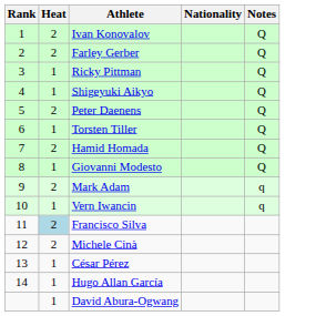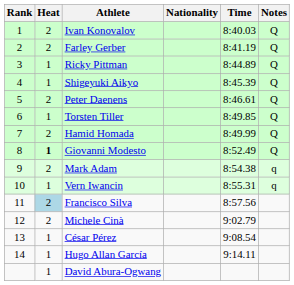 <table class="wikitable sortable" style="text-align:center">
 <tr>
 <th>Rank</th>
 <th>Heat</th>
 <th>Athlete</th>
 <th>Nationality</th>
+<th>Time</th>
 <th>Notes</th>
 </tr>
 <tr bgcolor=ccffcc>
 <td>1</td>
 <td>2</td>
 <td align=left><a href='#'>Ivan Konovalov</a></td>
 <td align=left></td>
+<td>8:40.03</td>
 <td>Q</td>
 </tr>
 <tr bgcolor=ccffcc>
 <td>2</td>
 <td>2</td>
 <td align=left><a href='#'>Farley Gerber</a></td>
 <td align=left></td>
+<td>8:41.19</td>
 <td>Q</td>
 </tr>
 <tr bgcolor=ccffcc>
 <td>3</td>
 <td>1</td>
 <td align=left><a href='#'>Ricky Pittman</a></td>
 <td align=left></td>
+<td>8:44.89</td>
 <td>Q</td>
 </tr>
 <tr bgcolor=ccffcc>
 <td>4</td>
 <td>1</td>
 <td align=left><a href='#'>Shigeyuki Aikyo</a></td>
 <td align=left></td>
+<td>8:45.39</td>
 <td>Q</td>
 </tr>
 <tr bgcolor=ccffcc>
 <td>5</td>
 <td>2</td>
 <td align=left><a href='#'>Peter Daenens</a></td>
 <td align=left></td>
+<td>8:46.61</td>
 <td>Q</td>
 </tr>
 <tr bgcolor=ccffcc>
 <td>6</td>
 <td>1</td>
 <td align=left><a href='#'>Torsten Tiller</a></td>
 <td align=left></td>
+<td>8:49.85</td>
 <td>Q</td>
 </tr>
 <tr bgcolor=ccffcc>
 <td>7</td>
 <td>2</td>
 <td align=left><a href='#'>Hamid Homada</a></td>
 <td align=left></td>
+<td>8:49.99</td>
 <td>Q</td>
 </tr>
 <tr bgcolor=ccffcc>
 <td>8</td>
-<td>1</td>
+<td><strong>1</strong></td>
 <td align=left><a href='#'>Giovanni Modesto</a></td>
 <td align=left></td>
+<td>8:52.49</td>
 <td>Q</td>
 </tr>
 <tr bgcolor=ddffdd>
 <td>9</td>
 <td>2</td>
 <td align=left><a href='#'>Mark Adam</a></td>
 <td align=left></td>
+<td>8:54.38</td>
 <td>q</td>
 </tr>
 <tr bgcolor=ddffdd>
 <td>10</td>
 <td>1</td>
 <td align=left><a href='#'>Vern Iwancin</a></td>
 <td align=left></td>
+<td>8:55.31</td>
 <td>q</td>
 </tr>
 <tr>
 <td>11</td>
 <td style="background: lightblue;">2</td>
 <td align=left><a href='#'>Francisco Silva</a></td>
 <td align=left></td>
+<td>8:57.56</td>
 <td></td>
 </tr>
 <tr>
 <td>12</td>
 <td>2</td>
 <td align=left><a href='#'>Michele Cinà</a></td>
 <td align=left></td>
+<td>9:02.79</td>
 <td></td>
 </tr>
 <tr>
 <td>13</td>
 <td>1</td>
 <td align=left><a href='#'>César Pérez</a></td>
 <td align=left></td>
+<td>9:08.54</td>
 <td></td>
 </tr>
 <tr>
 <td>14</td>
 <td>1</td>
 <td align=left><a href='#'>Hugo Allan García</a></td>
 <td align=left></td>
+<td>9:14.11</td>
 <td></td>
 </tr>
 <tr>
 <td></td>
 <td>1</td>
 <td align=left><a href='#'>David Abura-Ogwang</a></td>
 <td align=left></td>
 <td></td>
+<td></td>
 </tr>
 </table>
